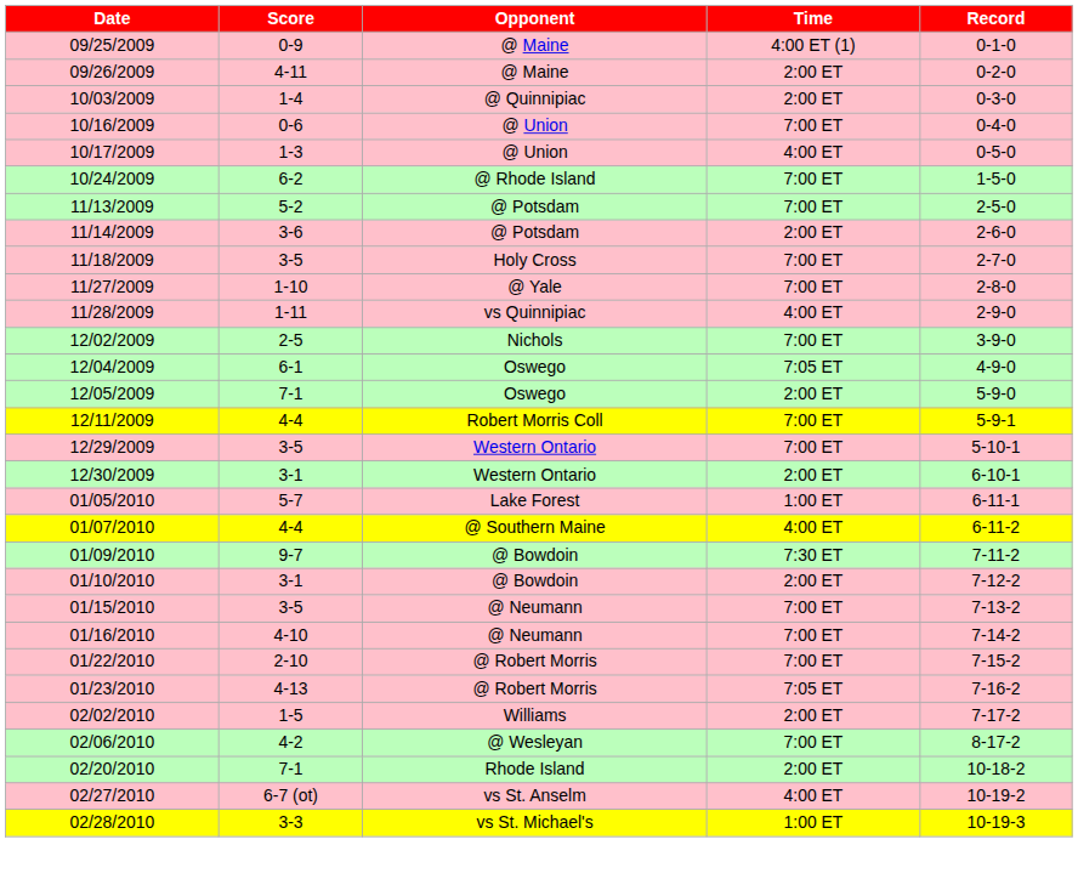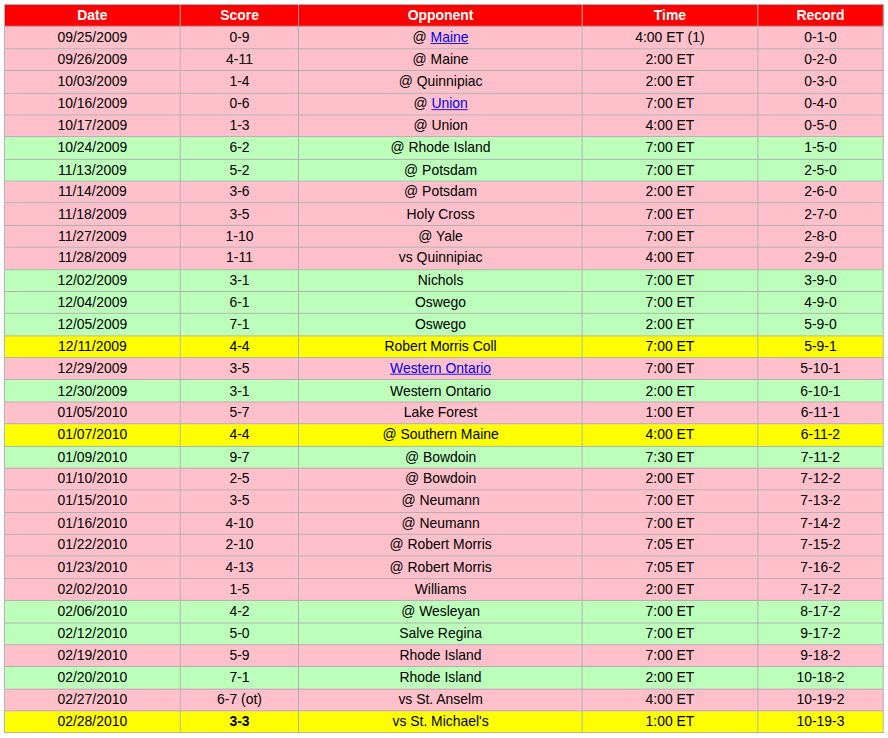 <table class="wikitable" width="80%">
 <tr align="center"  style="background:red;color:#ffffff;">
 <td><strong>Date</strong></td>
 <td><strong>Score</strong></td>
 <td><strong>Opponent</strong></td>
 <td><strong>Time</strong></td>
 <td><strong>Record</strong></td>
 </tr>
 <tr align="center" bgcolor="pink">
 <td>09/25/2009</td>
 <td>0-9</td>
 <td>@ <a href='#'>Maine</a></td>
 <td>4:00 ET (1)</td>
 <td>0-1-0</td>
 </tr>
 <tr align="center" bgcolor="pink">
 <td>09/26/2009</td>
 <td>4-11</td>
 <td>@ Maine</td>
 <td>2:00 ET</td>
 <td>0-2-0</td>
 </tr>
 <tr align="center" bgcolor="pink">
 <td>10/03/2009</td>
 <td>1-4</td>
 <td>@ Quinnipiac</td>
 <td>2:00 ET</td>
 <td>0-3-0</td>
 </tr>
 <tr align="center" bgcolor="pink">
 <td>10/16/2009</td>
 <td>0-6</td>
 <td>@ <a href='#'>Union</a></td>
 <td>7:00 ET</td>
 <td>0-4-0</td>
 </tr>
 <tr align="center" bgcolor="pink">
 <td>10/17/2009</td>
 <td>1-3</td>
 <td>@ Union</td>
 <td>4:00 ET</td>
 <td>0-5-0</td>
 </tr>
 <tr align="center" bgcolor="bbffbb">
 <td>10/24/2009</td>
 <td>6-2</td>
 <td>@ Rhode Island</td>
 <td>7:00 ET</td>
 <td>1-5-0</td>
 </tr>
 <tr align="center" bgcolor="bbffbb">
 <td>11/13/2009</td>
 <td>5-2</td>
 <td>@ Potsdam</td>
 <td>7:00 ET</td>
 <td>2-5-0</td>
 </tr>
 <tr align="center" bgcolor="pink">
 <td>11/14/2009</td>
 <td>3-6</td>
 <td>@ Potsdam</td>
 <td>2:00 ET</td>
 <td>2-6-0</td>
 </tr>
 <tr align="center" bgcolor="pink">
 <td>11/18/2009</td>
 <td>3-5</td>
 <td>Holy Cross</td>
 <td>7:00 ET</td>
 <td>2-7-0</td>
 </tr>
 <tr align="center" bgcolor="pink">
 <td>11/27/2009</td>
 <td>1-10</td>
 <td>@ Yale</td>
 <td>7:00 ET</td>
 <td>2-8-0</td>
 </tr>
 <tr align="center" bgcolor="pink">
 <td>11/28/2009</td>
 <td>1-11</td>
 <td>vs Quinnipiac</td>
 <td>4:00 ET</td>
 <td>2-9-0</td>
 </tr>
 <tr align="center" bgcolor="bbffbb">
 <td>12/02/2009</td>
-<td>2-5</td>
+<td>3-1</td>
 <td>Nichols</td>
 <td>7:00 ET</td>
 <td>3-9-0</td>
 </tr>
 <tr align="center" bgcolor="bbffbb">
 <td>12/04/2009</td>
 <td>6-1</td>
 <td>Oswego</td>
-<td>7:05 ET</td>
+<td>7:00 ET</td>
 <td>4-9-0</td>
 </tr>
 <tr align="center" bgcolor="bbffbb">
 <td>12/05/2009</td>
 <td>7-1</td>
 <td>Oswego</td>
 <td>2:00 ET</td>
 <td>5-9-0</td>
 </tr>
 <tr align="center" bgcolor="yellow">
 <td>12/11/2009</td>
 <td>4-4</td>
 <td>Robert Morris Coll</td>
 <td>7:00 ET</td>
 <td>5-9-1</td>
 </tr>
 <tr align="center" bgcolor="pink">
 <td>12/29/2009</td>
 <td>3-5</td>
 <td><a href='#'>Western Ontario</a></td>
 <td>7:00 ET</td>
 <td>5-10-1</td>
 </tr>
 <tr align="center" bgcolor="bbffbb">
 <td>12/30/2009</td>
 <td>3-1</td>
 <td>Western Ontario</td>
 <td>2:00 ET</td>
 <td>6-10-1</td>
 </tr>
 <tr align="center" bgcolor="pink">
 <td>01/05/2010</td>
 <td>5-7</td>
 <td>Lake Forest</td>
 <td>1:00 ET</td>
 <td>6-11-1</td>
 </tr>
 <tr align="center" bgcolor="yellow">
 <td>01/07/2010</td>
 <td>4-4</td>
 <td>@ Southern Maine</td>
 <td>4:00 ET</td>
 <td>6-11-2</td>
 </tr>
 <tr align="center" bgcolor="bbffbb">
 <td>01/09/2010</td>
 <td>9-7</td>
 <td>@ Bowdoin</td>
 <td>7:30 ET</td>
 <td>7-11-2</td>
 </tr>
 <tr align="center" bgcolor="pink">
 <td>01/10/2010</td>
-<td>3-1</td>
+<td>2-5</td>
 <td>@ Bowdoin</td>
 <td>2:00 ET</td>
 <td>7-12-2</td>
 </tr>
 <tr align="center" bgcolor="pink">
 <td>01/15/2010</td>
 <td>3-5</td>
 <td>@ Neumann</td>
 <td>7:00 ET</td>
 <td>7-13-2</td>
 </tr>
 <tr align="center" bgcolor="pink">
 <td>01/16/2010</td>
 <td>4-10</td>
 <td>@ Neumann</td>
 <td>7:00 ET</td>
 <td>7-14-2</td>
 </tr>
 <tr align="center" bgcolor="pink">
 <td>01/22/2010</td>
 <td>2-10</td>
 <td>@ Robert Morris</td>
-<td>7:00 ET</td>
+<td>7:05 ET</td>
 <td>7-15-2</td>
 </tr>
 <tr align="center" bgcolor="pink">
 <td>01/23/2010</td>
 <td>4-13</td>
 <td>@ Robert Morris</td>
 <td>7:05 ET</td>
 <td>7-16-2</td>
 </tr>
 <tr align="center" bgcolor="pink">
 <td>02/02/2010</td>
 <td>1-5</td>
 <td>Williams</td>
 <td>2:00 ET</td>
 <td>7-17-2</td>
 </tr>
 <tr align="center" bgcolor="bbffbb">
 <td>02/06/2010</td>
 <td>4-2</td>
 <td>@ Wesleyan</td>
 <td>7:00 ET</td>
 <td>8-17-2</td>
 </tr>
 <tr align="center" bgcolor="bbffbb">
+<td>02/12/2010</td>
+<td>5-0</td>
+<td>Salve Regina</td>
+<td>7:00 ET</td>
+<td>9-17-2</td>
+</tr>
+<tr align="center" bgcolor="pink">
+<td>02/19/2010</td>
+<td>5-9</td>
+<td>Rhode Island</td>
+<td>7:00 ET</td>
+<td>9-18-2</td>
+</tr>
+<tr align="center" bgcolor="bbffbb">
 <td>02/20/2010</td>
 <td>7-1</td>
 <td>Rhode Island</td>
 <td>2:00 ET</td>
 <td>10-18-2</td>
 </tr>
 <tr align="center" bgcolor="pink">
 <td>02/27/2010</td>
 <td>6-7 (ot)</td>
 <td>vs St. Anselm</td>
 <td>4:00 ET</td>
 <td>10-19-2</td>
 </tr>
 <tr align="center" bgcolor="yellow">
 <td>02/28/2010</td>
-<td>3-3</td>
+<td><strong>3-3</strong></td>
 <td>vs St. Michael's</td>
 <td>1:00 ET</td>
 <td>10-19-3</td>
 </tr>
 </table>
